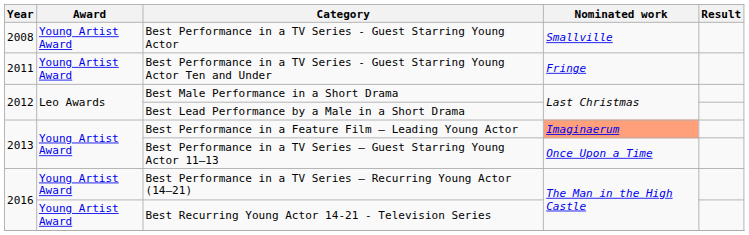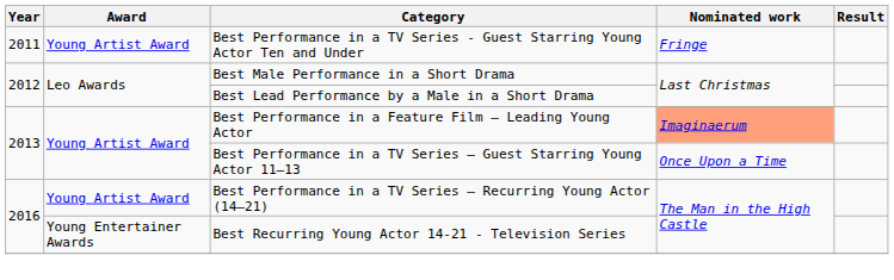 <table class="wikitable">
 <tr>
 <th style="text-align:center;">Year</th>
 <th style="text-align:center;">Award</th>
 <th style="text-align:center;">Category</th>
 <th style="text-align:center;">Nominated work</th>
 <th style="text-align:center;">Result</th>
-</tr>
-<tr>
-<td>2008</td>
-<td><a href='#'>Young Artist Award</a></td>
-<td>Best Performance in a TV Series - Guest Starring Young Actor</td>
-<td><em><a href='#'>Smallville</a></em></td>
-<td></td>
 </tr>
 <tr>
 <td>2011</td>
 <td><a href='#'>Young Artist Award</a></td>
 <td>Best Performance in a TV Series - Guest Starring Young Actor Ten and Under</td>
 <td><em><a href='#'>Fringe</a></em></td>
 <td></td>
 </tr>
 <tr>
 <td rowspan="2">2012</td>
 <td rowspan="2">Leo Awards</td>
 <td>Best Male Performance in a Short Drama</td>
 <td rowspan="2"><em>Last Christmas</em></td>
 <td></td>
 </tr>
 <tr>
 <td>Best Lead Performance by a Male in a Short Drama</td>
 <td></td>
 </tr>
 <tr>
 <td rowspan="2">2013</td>
 <td rowspan="2"><a href='#'>Young Artist Award</a></td>
 <td>Best Performance in a Feature Film – Leading Young Actor</td>
 <td style="background: lightsalmon;"><em><a href='#'>Imaginaerum</a></em></td>
 <td></td>
 </tr>
 <tr>
 <td>Best Performance in a TV Series – Guest Starring Young Actor 11–13</td>
 <td><em><a href='#'>Once Upon a Time</a></em></td>
 <td></td>
 </tr>
 <tr>
 <td rowspan="2">2016</td>
 <td><a href='#'>Young Artist Award</a></td>
 <td>Best Performance in a TV Series – Recurring Young Actor (14–21)</td>
 <td rowspan="2"><em><a href='#'>The Man in the High Castle</a></em></td>
 <td></td>
 </tr>
 <tr>
-<td><a href='#'>Young Artist Award</a></td>
+<td>Young Entertainer Awards</td>
 <td>Best Recurring Young Actor 14-21 - Television Series</td>
 <td></td>
 </tr>
 <tr>
 </tr>
 </table>
